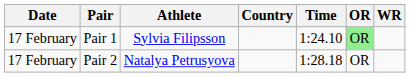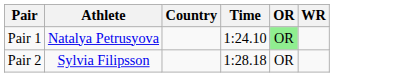 <table class="wikitable" style="text-align:center">
 <tr>
-<th>Date</th>
 <th>Pair</th>
 <th>Athlete</th>
 <th>Country</th>
 <th>Time</th>
 <th>OR</th>
 <th>WR</th>
 </tr>
 <tr>
-<td>17 February</td>
 <td>Pair 1</td>
-<td><a href='#'>Sylvia Filipsson</a></td>
+<td><a href='#'>Natalya Petrusyova</a></td>
 <td></td>
 <td>1:24.10</td>
 <td style="background: lightgreen;">OR</td>
 <td></td>
 </tr>
 <tr>
-<td>17 February</td>
 <td>Pair 2</td>
-<td><a href='#'>Natalya Petrusyova</a></td>
+<td><a href='#'>Sylvia Filipsson</a></td>
 <td></td>
 <td>1:28.18</td>
 <td>OR</td>
 <td></td>
 </tr>
 </table>
